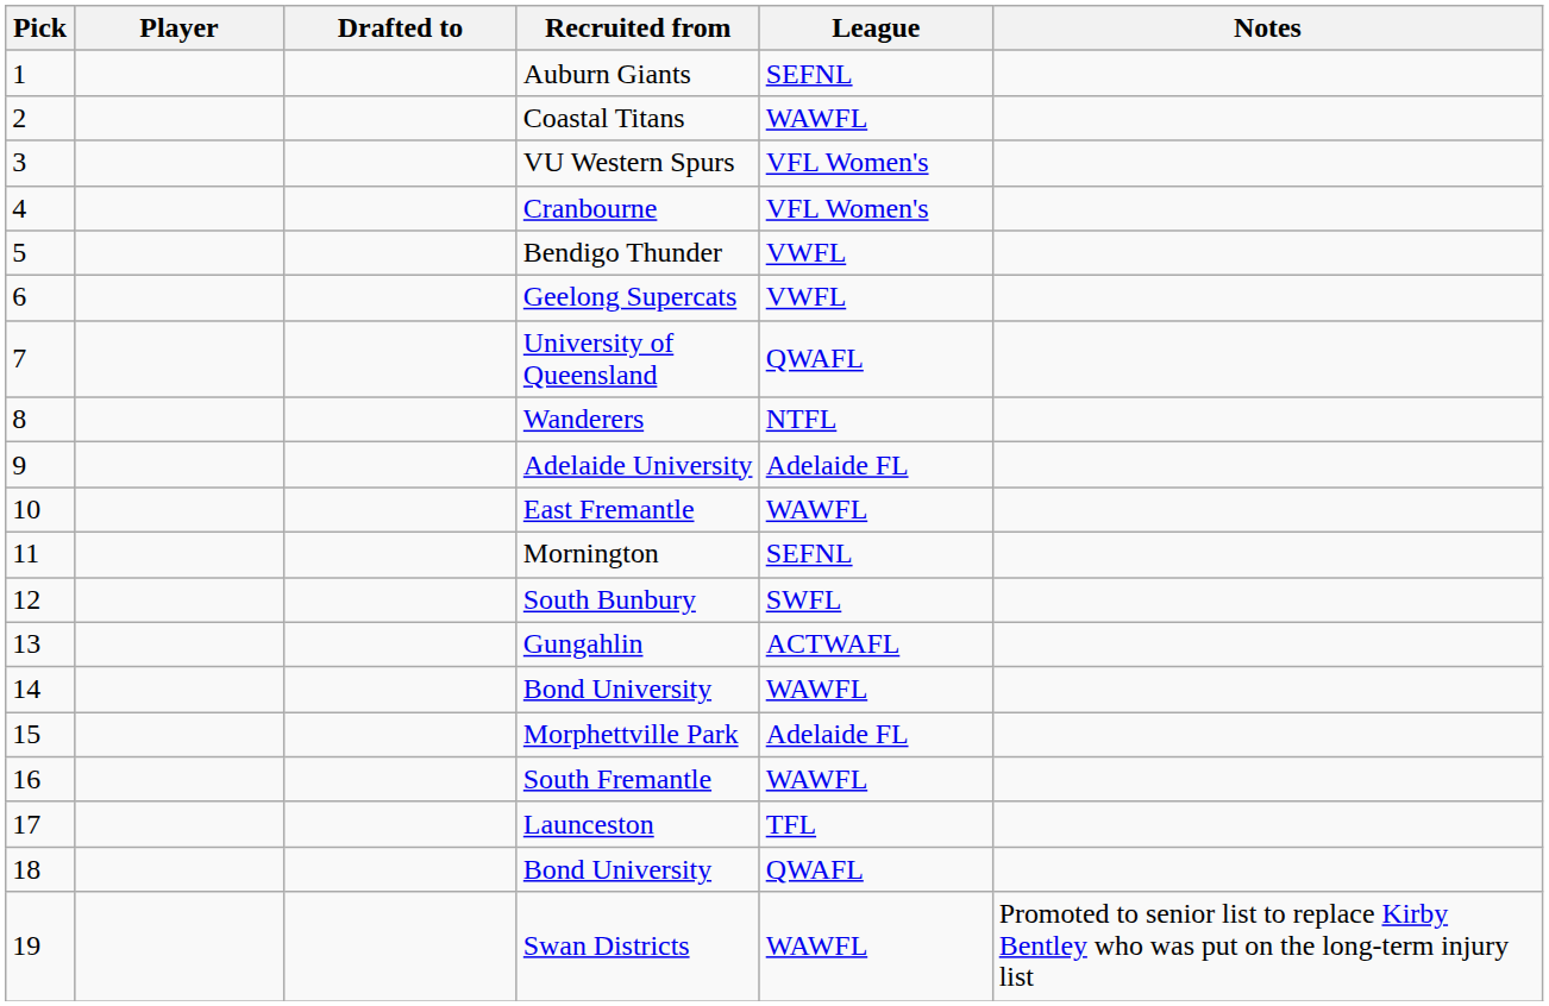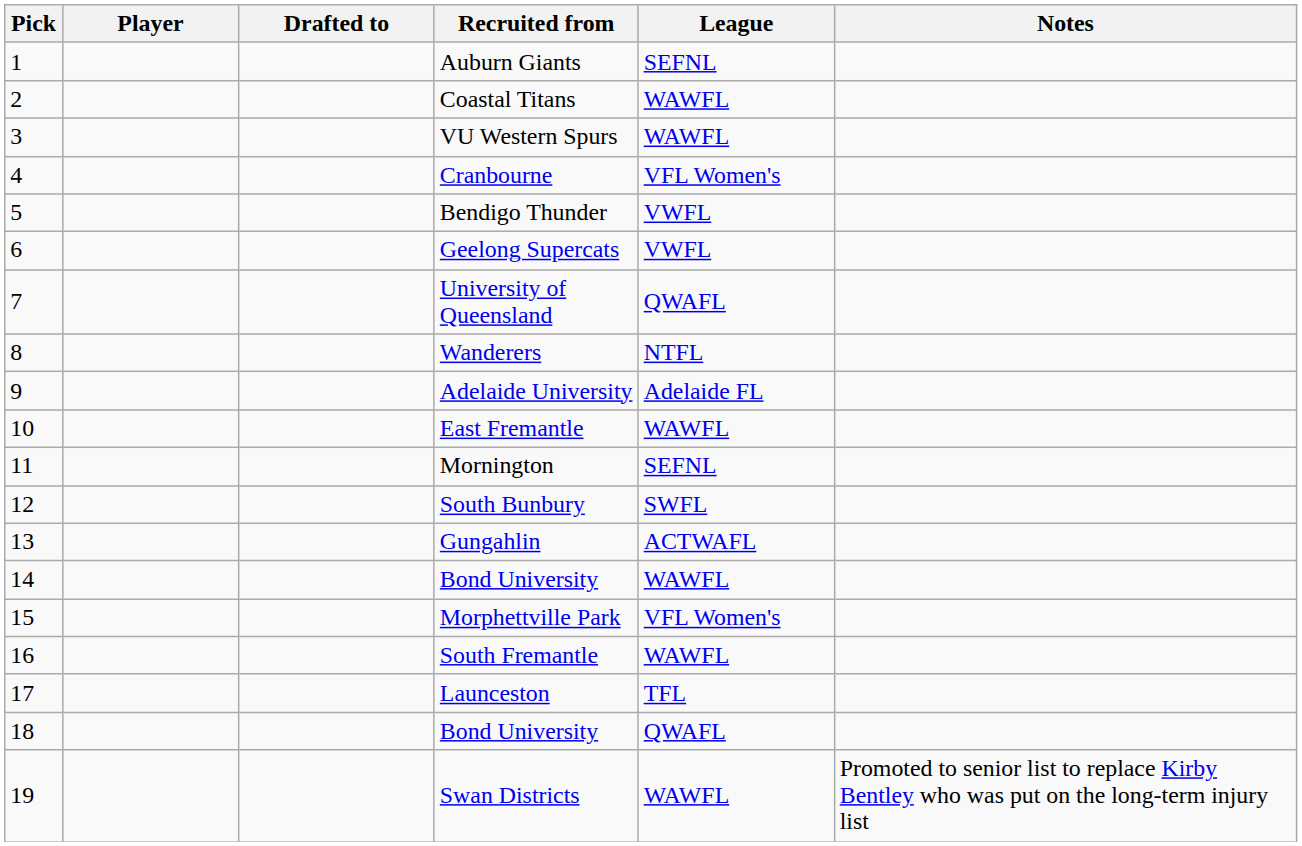 <table class="wikitable sortable">
 <tr>
 <th scope="col" style="width:2em">Pick</th>
 <th scope="col" style="width:10em">Player</th>
 <th scope="col" style="width:11em">Drafted to</th>
 <th scope="col" style="width:10em">Recruited from</th>
 <th scope="col" style="width:10em">League</th>
 <th scope="col" style="width:30em">Notes</th>
 </tr>
 <tr>
 <td>1</td>
 <td></td>
 <td></td>
 <td>Auburn Giants</td>
 <td><a href='#'>SEFNL</a></td>
 <td></td>
 </tr>
 <tr>
 <td>2</td>
 <td></td>
 <td></td>
 <td>Coastal Titans</td>
 <td><a href='#'>WAWFL</a></td>
 <td></td>
 </tr>
 <tr>
 <td>3</td>
 <td></td>
 <td></td>
 <td>VU Western Spurs</td>
-<td><a href='#'>VFL Women's</a></td>
+<td><a href='#'>WAWFL</a></td>
 <td></td>
 </tr>
 <tr>
 <td>4</td>
 <td></td>
 <td></td>
 <td><a href='#'>Cranbourne</a></td>
 <td><a href='#'>VFL Women's</a></td>
 <td></td>
 </tr>
 <tr>
 <td>5</td>
 <td></td>
 <td></td>
 <td>Bendigo Thunder</td>
 <td><a href='#'>VWFL</a></td>
 <td></td>
 </tr>
 <tr>
 <td>6</td>
 <td></td>
 <td></td>
 <td><a href='#'>Geelong Supercats</a></td>
 <td><a href='#'>VWFL</a></td>
 <td></td>
 </tr>
 <tr>
 <td>7</td>
 <td></td>
 <td></td>
 <td><a href='#'>University of Queensland</a></td>
 <td><a href='#'>QWAFL</a></td>
 <td></td>
 </tr>
 <tr>
 <td>8</td>
 <td></td>
 <td></td>
 <td><a href='#'>Wanderers</a></td>
 <td><a href='#'>NTFL</a></td>
 <td></td>
 </tr>
 <tr>
 <td>9</td>
 <td></td>
 <td></td>
 <td><a href='#'>Adelaide University</a></td>
 <td><a href='#'>Adelaide FL</a></td>
 <td></td>
 </tr>
 <tr>
 <td>10</td>
 <td></td>
 <td></td>
 <td><a href='#'>East Fremantle</a></td>
 <td><a href='#'>WAWFL</a></td>
 <td></td>
 </tr>
 <tr>
 <td>11</td>
 <td></td>
 <td></td>
 <td>Mornington</td>
 <td><a href='#'>SEFNL</a></td>
 <td></td>
 </tr>
 <tr>
 <td>12</td>
 <td></td>
 <td></td>
 <td><a href='#'>South Bunbury</a></td>
 <td><a href='#'>SWFL</a></td>
 <td></td>
 </tr>
 <tr>
 <td>13</td>
 <td></td>
 <td></td>
 <td><a href='#'>Gungahlin</a></td>
 <td><a href='#'>ACTWAFL</a></td>
 <td></td>
 </tr>
 <tr>
 <td>14</td>
 <td></td>
 <td></td>
 <td><a href='#'>Bond University</a></td>
 <td><a href='#'>WAWFL</a></td>
 <td></td>
 </tr>
 <tr>
 <td>15</td>
 <td></td>
 <td></td>
 <td><a href='#'>Morphettville Park</a></td>
-<td><a href='#'>Adelaide FL</a></td>
+<td><a href='#'>VFL Women's</a></td>
 <td></td>
 </tr>
 <tr>
 <td>16</td>
 <td></td>
 <td></td>
 <td><a href='#'>South Fremantle</a></td>
 <td><a href='#'>WAWFL</a></td>
 <td></td>
 </tr>
 <tr>
 <td>17</td>
 <td></td>
 <td></td>
 <td><a href='#'>Launceston</a></td>
 <td><a href='#'>TFL</a></td>
 <td></td>
 </tr>
 <tr>
 <td>18</td>
 <td></td>
 <td></td>
 <td><a href='#'>Bond University</a></td>
 <td><a href='#'>QWAFL</a></td>
 <td></td>
 </tr>
 <tr>
 <td>19</td>
 <td></td>
 <td></td>
 <td><a href='#'>Swan Districts</a></td>
 <td><a href='#'>WAWFL</a></td>
 <td>Promoted to senior list to replace <a href='#'>Kirby Bentley</a> who was put on the long-term injury list</td>
 </tr>
 </table>
